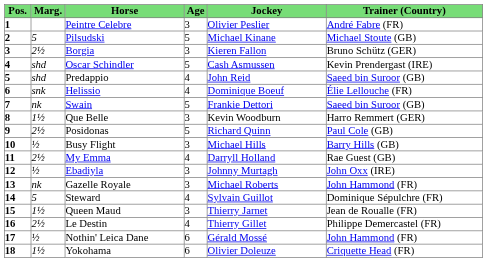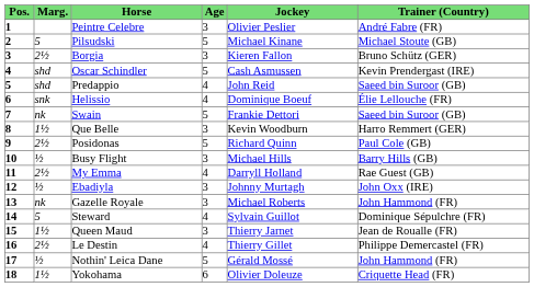 <table class = "sortable" | border="1" cellpadding="0" style="border-collapse: collapse; font-size:90%">
 <tr style="background:#7d7; text-align:center;">
 <th style="width:35px;"><strong>Pos.</strong></th>
 <th style="width:45px;"><strong>Marg.</strong></th>
 <th style="width:160px;"><strong>Horse</strong></th>
 <th style="width:30px;"><strong>Age</strong></th>
 <th style="width:160px;"><strong>Jockey</strong></th>
 <th style="width:210px;"><strong>Trainer (Country)</strong></th>
 </tr>
 <tr>
 <td><strong>1</strong></td>
 <td></td>
 <td><a href='#'>Peintre Celebre</a></td>
 <td>3</td>
 <td><a href='#'>Olivier Peslier</a></td>
 <td><a href='#'>André Fabre</a> (FR)</td>
 </tr>
 <tr>
 <td><strong>2</strong></td>
 <td><em>5</em></td>
 <td><a href='#'>Pilsudski</a></td>
 <td>5</td>
 <td><a href='#'>Michael Kinane</a></td>
 <td><a href='#'>Michael Stoute</a> (GB)</td>
 </tr>
 <tr>
 <td><strong>3</strong></td>
 <td><em>2½</em></td>
 <td><a href='#'>Borgia</a></td>
 <td>3</td>
 <td><a href='#'>Kieren Fallon</a></td>
 <td>Bruno Schütz (GER)</td>
 </tr>
 <tr>
 <td><strong>4</strong></td>
 <td><em>shd</em></td>
 <td><a href='#'>Oscar Schindler</a></td>
 <td>5</td>
 <td><a href='#'>Cash Asmussen</a></td>
 <td>Kevin Prendergast (IRE)</td>
 </tr>
 <tr>
 <td><strong>5</strong></td>
 <td><em>shd</em></td>
 <td>Predappio</td>
 <td>4</td>
 <td><a href='#'>John Reid</a></td>
 <td><a href='#'>Saeed bin Suroor</a> (GB)</td>
 </tr>
 <tr>
 <td><strong>6</strong></td>
 <td><em>snk</em></td>
 <td><a href='#'>Helissio</a></td>
 <td>4</td>
 <td><a href='#'>Dominique Boeuf</a></td>
 <td><a href='#'>Élie Lellouche</a> (FR)</td>
 </tr>
 <tr>
 <td><strong>7</strong></td>
 <td><em>nk</em></td>
 <td><a href='#'>Swain</a></td>
 <td>5</td>
 <td><a href='#'>Frankie Dettori</a></td>
 <td><a href='#'>Saeed bin Suroor</a> (GB)</td>
 </tr>
 <tr>
 <td><strong>8</strong></td>
 <td><em>1½</em></td>
 <td>Que Belle</td>
 <td>3</td>
 <td>Kevin Woodburn</td>
 <td>Harro Remmert (GER)</td>
 </tr>
 <tr>
 <td><strong>9</strong></td>
 <td><em>2½</em></td>
 <td>Posidonas</td>
 <td>5</td>
 <td><a href='#'>Richard Quinn</a></td>
 <td><a href='#'>Paul Cole</a> (GB)</td>
 </tr>
 <tr>
 <td><strong>10</strong></td>
 <td><em>½</em></td>
 <td>Busy Flight</td>
 <td>3</td>
 <td><a href='#'>Michael Hills</a></td>
 <td><a href='#'>Barry Hills</a> (GB)</td>
 </tr>
 <tr>
 <td><strong>11</strong></td>
 <td><em>2½</em></td>
 <td><a href='#'>My Emma</a></td>
 <td>4</td>
 <td><a href='#'>Darryll Holland</a></td>
 <td>Rae Guest (GB)</td>
 </tr>
 <tr>
 <td><strong>12</strong></td>
 <td><em>½</em></td>
 <td><a href='#'>Ebadiyla</a></td>
 <td>3</td>
 <td><a href='#'>Johnny Murtagh</a></td>
 <td><a href='#'>John Oxx</a> (IRE)</td>
 </tr>
 <tr>
 <td><strong>13</strong></td>
 <td><em>nk</em></td>
 <td>Gazelle Royale</td>
 <td>3</td>
 <td><a href='#'>Michael Roberts</a></td>
 <td><a href='#'>John Hammond</a> (FR)</td>
 </tr>
 <tr>
 <td><strong>14</strong></td>
 <td><em>5</em></td>
 <td>Steward</td>
 <td>4</td>
 <td><a href='#'>Sylvain Guillot</a></td>
 <td>Dominique Sépulchre (FR)</td>
 </tr>
 <tr>
 <td><strong>15</strong></td>
 <td><em>1½</em></td>
 <td>Queen Maud</td>
 <td>3</td>
 <td><a href='#'>Thierry Jarnet</a></td>
 <td>Jean de Roualle (FR)</td>
 </tr>
 <tr>
 <td><strong>16</strong></td>
 <td><em>2½</em></td>
 <td>Le Destin</td>
 <td>4</td>
 <td><a href='#'>Thierry Gillet</a></td>
 <td>Philippe Demercastel (FR)</td>
 </tr>
 <tr>
 <td><strong>17</strong></td>
 <td><em>½</em></td>
 <td>Nothin' Leica Dane</td>
-<td>6</td>
+<td>5</td>
 <td><a href='#'>Gérald Mossé</a></td>
 <td><a href='#'>John Hammond</a> (FR)</td>
 </tr>
 <tr>
 <td><strong>18</strong></td>
 <td><em>1½</em></td>
 <td>Yokohama</td>
 <td>6</td>
 <td><a href='#'>Olivier Doleuze</a></td>
 <td><a href='#'>Criquette Head</a> (FR)</td>
 </tr>
 </table>
